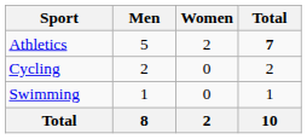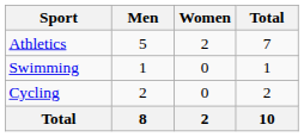 <table class="wikitable sortable" style="text-align:center;">
 <tr>
 <th width=100>Sport</th>
 <th width=55>Men</th>
 <th width=55>Women</th>
 <th width=55>Total</th>
 </tr>
 <tr>
 <td align=left><a href='#'>Athletics</a></td>
 <td>5</td>
 <td>2</td>
-<td><strong>7</strong></td>
+<td>7</td>
+</tr>
+<tr>
+<td align=left><a href='#'>Swimming</a></td>
+<td>1</td>
+<td>0</td>
+<td>1</td>
 </tr>
 <tr>
 <td align=left><a href='#'>Cycling</a></td>
 <td>2</td>
 <td>0</td>
 <td>2</td>
 </tr>
 <tr>
-<td align=left><a href='#'>Swimming</a></td>
-<td>1</td>
-<td>0</td>
-<td>1</td>
-</tr>
-<tr>
 <th>Total</th>
 <th>8</th>
 <th>2</th>
 <th>10</th>
 </tr>
 </table>
